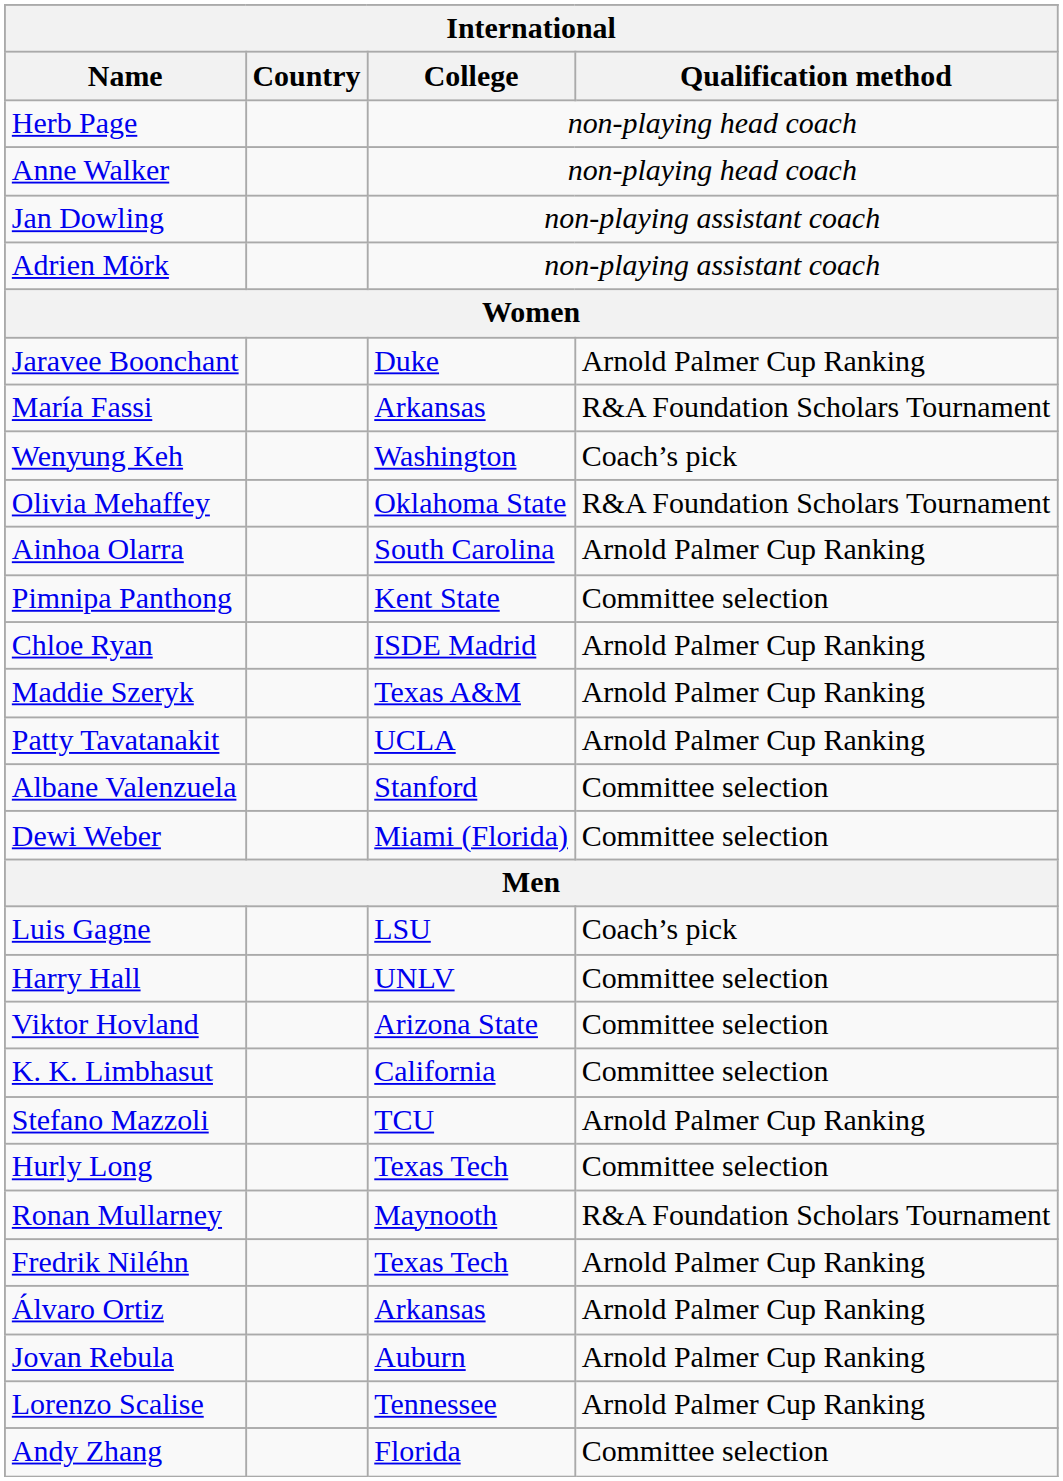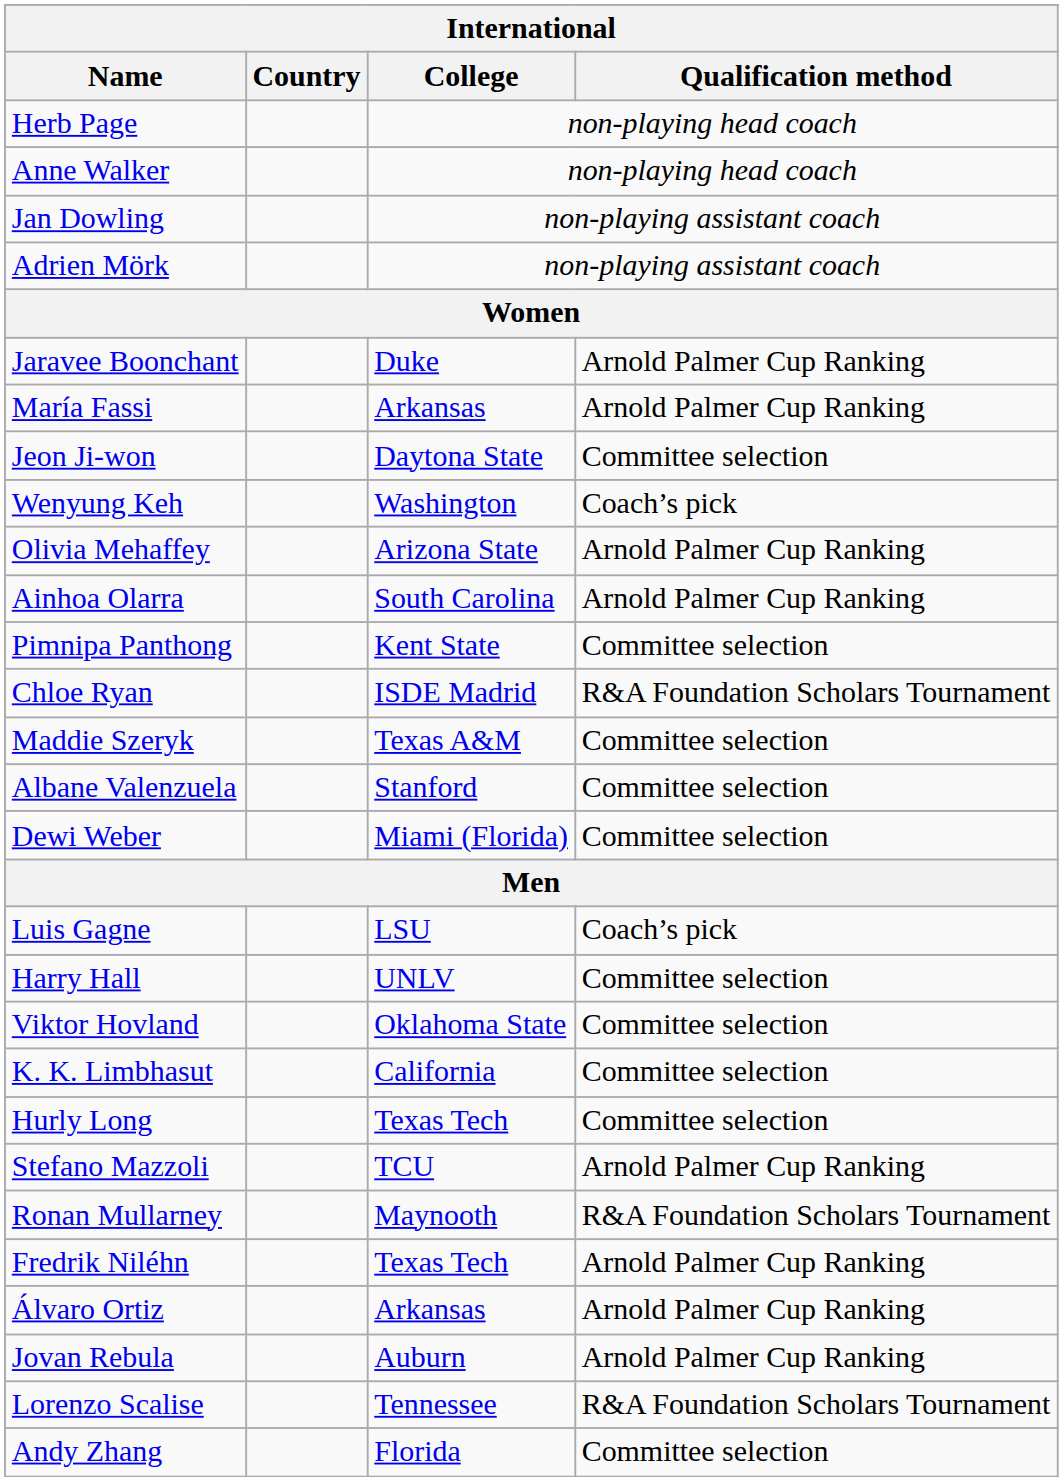 <table class="wikitable">
 <tr>
 <th colspan=4>International</th>
 </tr>
 <tr>
 <th>Name</th>
 <th>Country</th>
 <th>College</th>
 <th>Qualification method</th>
 </tr>
 <tr>
 <td><a href='#'>Herb Page</a></td>
 <td></td>
 <td colspan=2 align=center><em>non-playing head coach</em></td>
 </tr>
 <tr>
 <td><a href='#'>Anne Walker</a></td>
 <td></td>
 <td colspan=2 align=center><em>non-playing head coach</em></td>
 </tr>
 <tr>
 <td><a href='#'>Jan Dowling</a></td>
 <td></td>
 <td colspan=2 align=center><em>non-playing assistant coach</em></td>
 </tr>
 <tr>
 <td><a href='#'>Adrien Mörk</a></td>
 <td></td>
 <td colspan=2 align=center><em>non-playing assistant coach</em></td>
 </tr>
 <tr>
 <th colspan=4>Women</th>
 </tr>
 <tr>
 <td><a href='#'>Jaravee Boonchant</a></td>
 <td></td>
 <td><a href='#'>Duke</a></td>
 <td>Arnold Palmer Cup Ranking</td>
 </tr>
 <tr>
 <td><a href='#'>María Fassi</a></td>
 <td></td>
 <td><a href='#'>Arkansas</a></td>
-<td>R&A Foundation Scholars Tournament</td>
+<td>Arnold Palmer Cup Ranking</td>
+</tr>
+<tr>
+<td><a href='#'>Jeon Ji-won</a></td>
+<td></td>
+<td><a href='#'>Daytona State</a></td>
+<td>Committee selection</td>
 </tr>
 <tr>
 <td><a href='#'>Wenyung Keh</a></td>
 <td></td>
 <td><a href='#'>Washington</a></td>
 <td>Coach’s pick</td>
 </tr>
 <tr>
 <td><a href='#'>Olivia Mehaffey</a></td>
 <td></td>
-<td><a href='#'>Oklahoma State</a></td>
-<td>R&A Foundation Scholars Tournament</td>
+<td><a href='#'>Arizona State</a></td>
+<td>Arnold Palmer Cup Ranking</td>
 </tr>
 <tr>
 <td><a href='#'>Ainhoa Olarra</a></td>
 <td></td>
 <td><a href='#'>South Carolina</a></td>
 <td>Arnold Palmer Cup Ranking</td>
 </tr>
 <tr>
 <td><a href='#'>Pimnipa Panthong</a></td>
 <td></td>
 <td><a href='#'>Kent State</a></td>
 <td>Committee selection</td>
 </tr>
 <tr>
 <td><a href='#'>Chloe Ryan</a></td>
 <td></td>
 <td><a href='#'>ISDE Madrid</a></td>
-<td>Arnold Palmer Cup Ranking</td>
+<td>R&A Foundation Scholars Tournament</td>
 </tr>
 <tr>
 <td><a href='#'>Maddie Szeryk</a></td>
 <td></td>
 <td><a href='#'>Texas A&M</a></td>
-<td>Arnold Palmer Cup Ranking</td>
-</tr>
-<tr>
-<td><a href='#'>Patty Tavatanakit</a></td>
-<td></td>
-<td><a href='#'>UCLA</a></td>
-<td>Arnold Palmer Cup Ranking</td>
+<td>Committee selection</td>
 </tr>
 <tr>
 <td><a href='#'>Albane Valenzuela</a></td>
 <td></td>
 <td><a href='#'>Stanford</a></td>
 <td>Committee selection</td>
 </tr>
 <tr>
 <td><a href='#'>Dewi Weber</a></td>
 <td></td>
 <td><a href='#'>Miami (Florida)</a></td>
 <td>Committee selection</td>
 </tr>
 <tr>
 <th colspan=4>Men</th>
 </tr>
 <tr>
 <td><a href='#'>Luis Gagne</a></td>
 <td></td>
 <td><a href='#'>LSU</a></td>
 <td>Coach’s pick</td>
 </tr>
 <tr>
 <td><a href='#'>Harry Hall</a></td>
 <td></td>
 <td><a href='#'>UNLV</a></td>
 <td>Committee selection</td>
 </tr>
 <tr>
 <td><a href='#'>Viktor Hovland</a></td>
 <td></td>
-<td><a href='#'>Arizona State</a></td>
+<td><a href='#'>Oklahoma State</a></td>
 <td>Committee selection</td>
 </tr>
 <tr>
 <td><a href='#'>K. K. Limbhasut</a></td>
 <td></td>
 <td><a href='#'>California</a></td>
 <td>Committee selection</td>
 </tr>
 <tr>
+<td><a href='#'>Hurly Long</a></td>
+<td></td>
+<td><a href='#'>Texas Tech</a></td>
+<td>Committee selection</td>
+</tr>
+<tr>
 <td><a href='#'>Stefano Mazzoli</a></td>
 <td></td>
 <td><a href='#'>TCU</a></td>
 <td>Arnold Palmer Cup Ranking</td>
-</tr>
-<tr>
-<td><a href='#'>Hurly Long</a></td>
-<td></td>
-<td><a href='#'>Texas Tech</a></td>
-<td>Committee selection</td>
 </tr>
 <tr>
 <td><a href='#'>Ronan Mullarney</a></td>
 <td></td>
 <td><a href='#'>Maynooth</a></td>
 <td>R&A Foundation Scholars Tournament</td>
 </tr>
 <tr>
 <td><a href='#'>Fredrik Niléhn</a></td>
 <td></td>
 <td><a href='#'>Texas Tech</a></td>
 <td>Arnold Palmer Cup Ranking</td>
 </tr>
 <tr>
 <td><a href='#'>Álvaro Ortiz</a></td>
 <td></td>
 <td><a href='#'>Arkansas</a></td>
 <td>Arnold Palmer Cup Ranking</td>
 </tr>
 <tr>
 <td><a href='#'>Jovan Rebula</a></td>
 <td></td>
 <td><a href='#'>Auburn</a></td>
 <td>Arnold Palmer Cup Ranking</td>
 </tr>
 <tr>
 <td><a href='#'>Lorenzo Scalise</a></td>
 <td></td>
 <td><a href='#'>Tennessee</a></td>
-<td>Arnold Palmer Cup Ranking</td>
+<td>R&A Foundation Scholars Tournament</td>
 </tr>
 <tr>
 <td><a href='#'>Andy Zhang</a></td>
 <td></td>
 <td><a href='#'>Florida</a></td>
 <td>Committee selection</td>
 </tr>
 </table>
